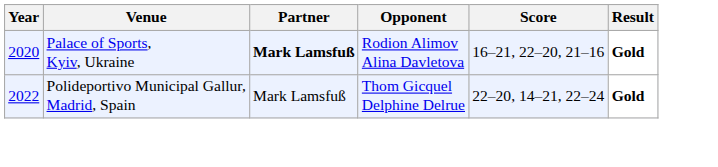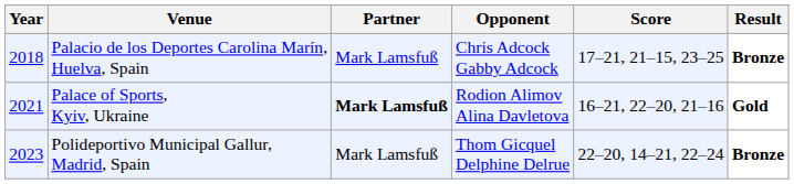 <table class="sortable wikitable" style="font-size: 90%;">
 <tr>
 <th>Year</th>
 <th>Venue</th>
 <th>Partner</th>
 <th>Opponent</th>
 <th>Score</th>
 <th>Result</th>
 </tr>
 <tr style="background:#ECF2FF">
-<td align="center"><a href='#'>2020</a></td>
+<td align="center"><a href='#'>2018</a></td>
+<td align="left"><a href='#'>Palacio de los Deportes Carolina Marín</a>,<br><a href='#'>Huelva</a>, Spain</td>
+<td align="left"> <a href='#'>Mark Lamsfuß</a></td>
+<td align="left"> <a href='#'>Chris Adcock</a><br> <a href='#'>Gabby Adcock</a></td>
+<td align="left">17–21, 21–15, 23–25</td>
+<td style="text-align:left; background:white"> <strong>Bronze</strong></td>
+</tr>
+<tr style="background:#ECF2FF">
+<td align="center"><a href='#'>2021</a></td>
 <td align="left"><a href='#'>Palace of Sports</a>,<br><a href='#'>Kyiv</a>, Ukraine</td>
 <td align="left"><strong> Mark Lamsfuß</strong></td>
 <td align="left"> <a href='#'>Rodion Alimov</a><br> <a href='#'>Alina Davletova</a></td>
 <td align="left">16–21, 22–20, 21–16</td>
 <td style="text-align:left; background:white"> <strong>Gold</strong></td>
 </tr>
 <tr style="background:#ECF2FF">
-<td align="center"><a href='#'>2022</a></td>
+<td align="center"><a href='#'>2023</a></td>
 <td align="left">Polideportivo Municipal Gallur,<br><a href='#'>Madrid</a>, Spain</td>
 <td align="left"> Mark Lamsfuß</td>
 <td align="left"> <a href='#'>Thom Gicquel</a><br> <a href='#'>Delphine Delrue</a></td>
 <td align="left">22–20, 14–21, 22–24</td>
-<td style="text-align:left; background:white"> <strong>Gold</strong></td>
+<td style="text-align:left; background:white"> <strong>Bronze</strong></td>
 </tr>
 </table>
